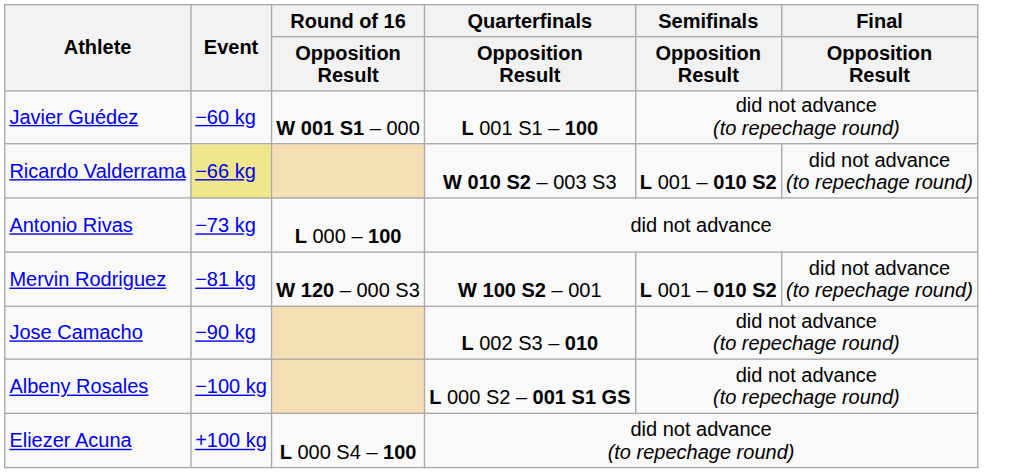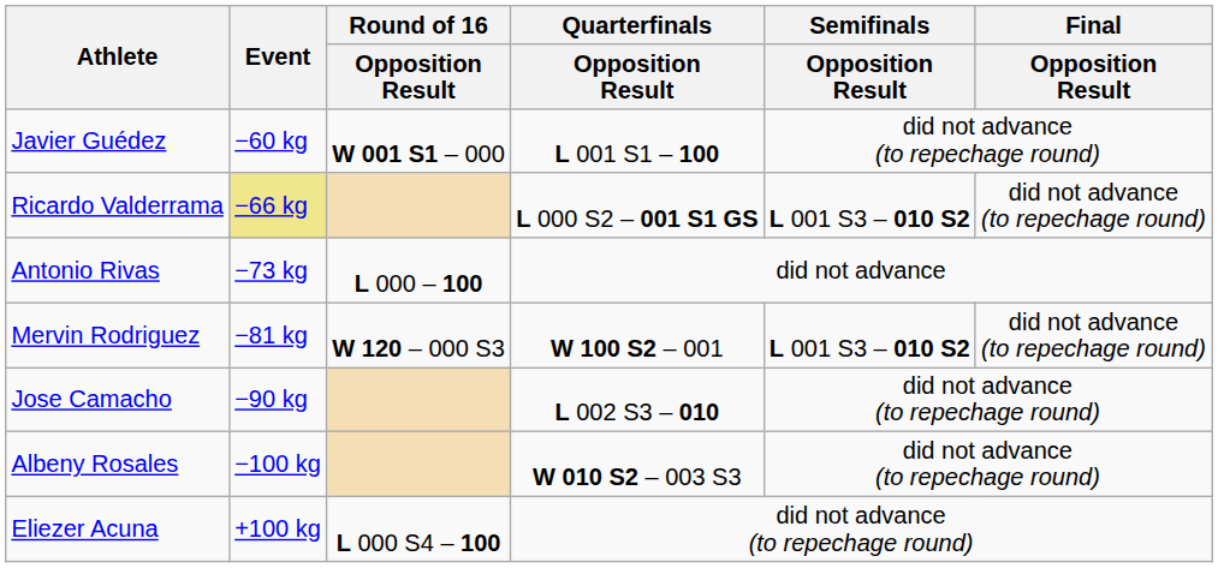 <table class="wikitable" style="font-size:90%">
 <tr>
 <th rowspan="2">Athlete</th>
 <th rowspan="2">Event</th>
 <th>Round of 16</th>
 <th>Quarterfinals</th>
 <th>Semifinals</th>
 <th>Final</th>
 </tr>
 <tr>
 <th>Opposition<br>Result</th>
 <th>Opposition<br>Result</th>
 <th>Opposition<br>Result</th>
 <th>Opposition<br>Result</th>
 </tr>
 <tr>
 <td><a href='#'>Javier Guédez</a></td>
 <td><a href='#'>−60 kg</a></td>
 <td align=center><br><strong>W</strong> <strong>001 S1</strong> – 000</td>
 <td align=center><br><strong>L</strong> 001 S1 – <strong>100</strong></td>
 <td style="text-align:center;" colspan="5">did not advance<br><em>(to repechage round)</em></td>
 </tr>
 <tr>
 <td><a href='#'>Ricardo Valderrama</a></td>
 <td style="background: khaki;"><a href='#'>−66 kg</a></td>
 <td style="text-align:center; background:wheat;"></td>
-<td align=center><br><strong>W</strong> <strong>010 S2</strong> – 003 S3</td>
-<td align=center><br><strong>L</strong> 001 – <strong>010 S2</strong></td>
+<td align=center><br><strong>L</strong> 000 S2 – <strong>001 S1 GS</strong></td>
+<td align=center><br><strong>L</strong> 001 S3 – <strong>010 S2</strong></td>
 <td style="text-align:center;" colspan="5">did not advance<br><em>(to repechage round)</em></td>
 </tr>
 <tr>
 <td><a href='#'>Antonio Rivas</a></td>
 <td><a href='#'>−73 kg</a></td>
 <td align=center><br><strong>L</strong> 000 – <strong>100</strong></td>
 <td style="text-align:center;" colspan="5">did not advance</td>
 </tr>
 <tr>
 <td><a href='#'>Mervin Rodriguez</a></td>
 <td><a href='#'>−81 kg</a></td>
 <td align=center><br><strong>W</strong> <strong>120</strong> – 000 S3</td>
 <td align=center><br><strong>W</strong> <strong>100 S2</strong> – 001</td>
-<td align=center><br><strong>L</strong> 001 – <strong>010 S2</strong></td>
+<td align=center><br><strong>L</strong> 001 S3 – <strong>010 S2</strong></td>
 <td style="text-align:center;" colspan="5">did not advance<br><em>(to repechage round)</em></td>
 </tr>
 <tr>
 <td><a href='#'>Jose Camacho</a></td>
 <td><a href='#'>−90 kg</a></td>
 <td style="text-align:center; background:wheat;"></td>
 <td align=center><br><strong>L</strong> 002 S3 – <strong>010</strong></td>
 <td style="text-align:center;" colspan="5">did not advance<br><em>(to repechage round)</em></td>
 </tr>
 <tr>
 <td><a href='#'>Albeny Rosales</a></td>
 <td><a href='#'>−100 kg</a></td>
 <td style="text-align:center; background:wheat;"></td>
-<td align=center><br><strong>L</strong> 000 S2 – <strong>001 S1 GS</strong></td>
+<td align=center><br><strong>W</strong> <strong>010 S2</strong> – 003 S3</td>
 <td style="text-align:center;" colspan="5">did not advance<br><em>(to repechage round)</em></td>
 </tr>
 <tr>
 <td><a href='#'>Eliezer Acuna</a></td>
 <td><a href='#'>+100 kg</a></td>
 <td align=center><br><strong>L</strong> 000 S4 – <strong>100</strong></td>
 <td style="text-align:center;" colspan="5">did not advance<br><em>(to repechage round)</em></td>
 </tr>
 </table>
